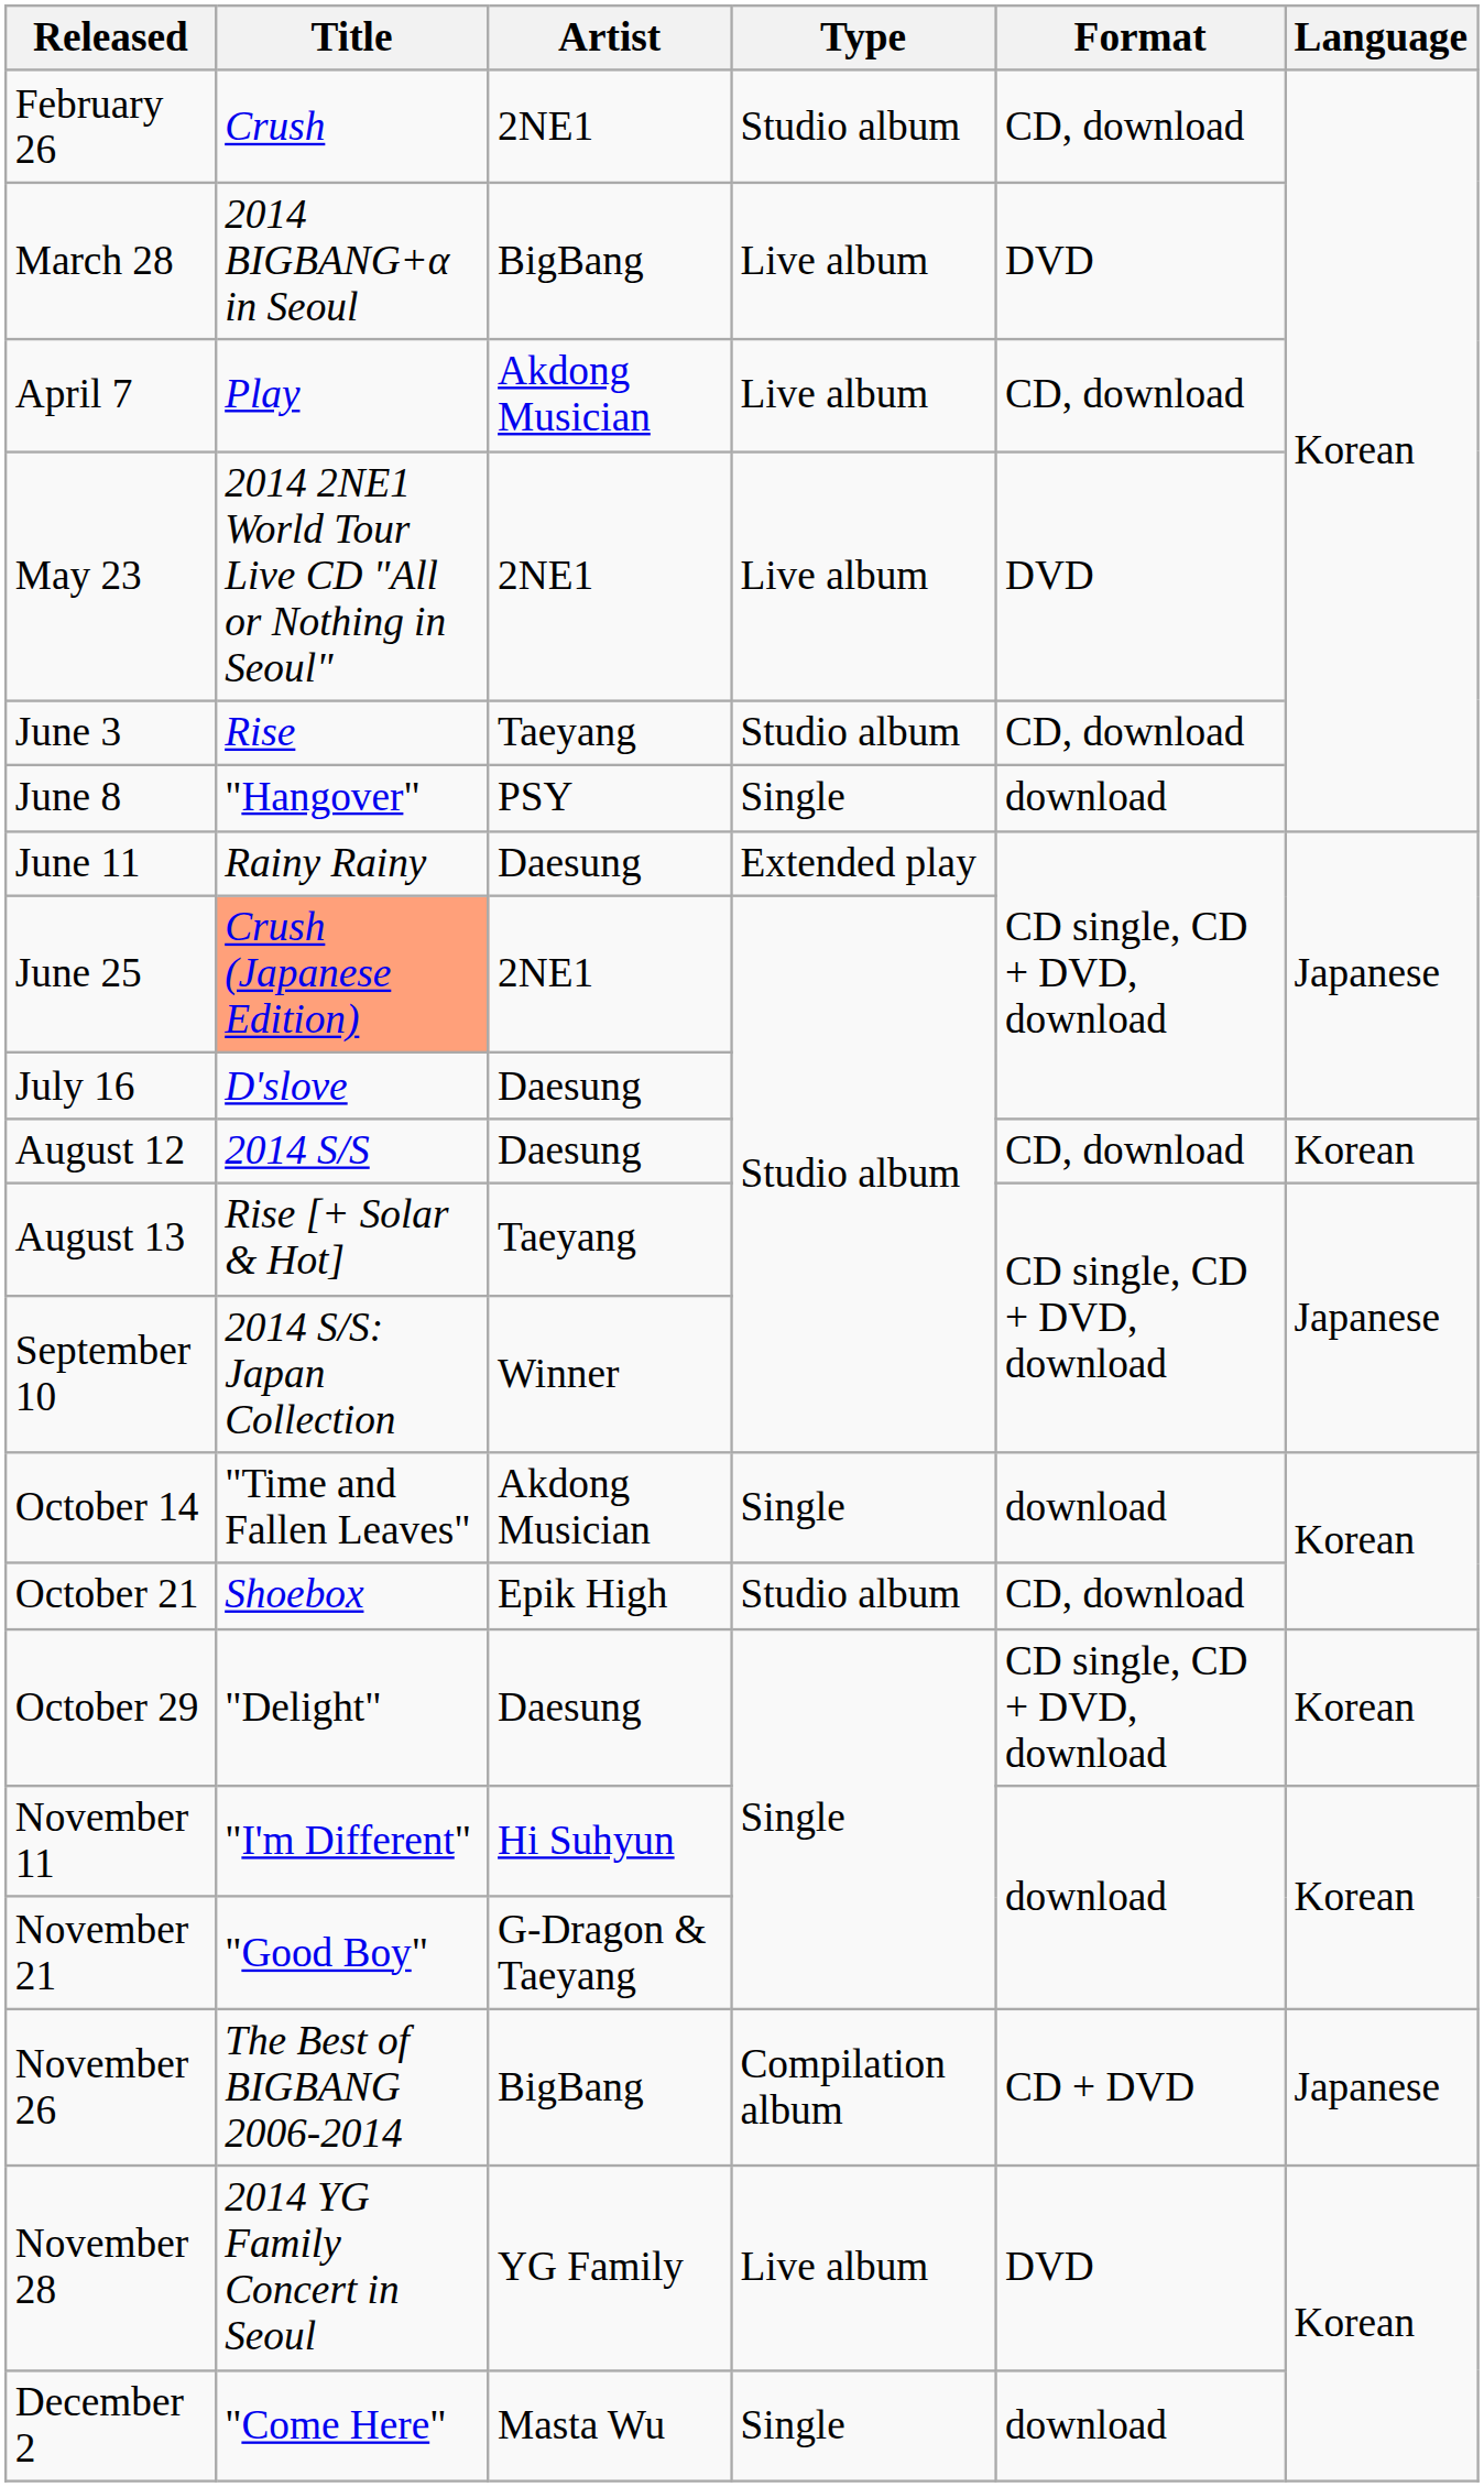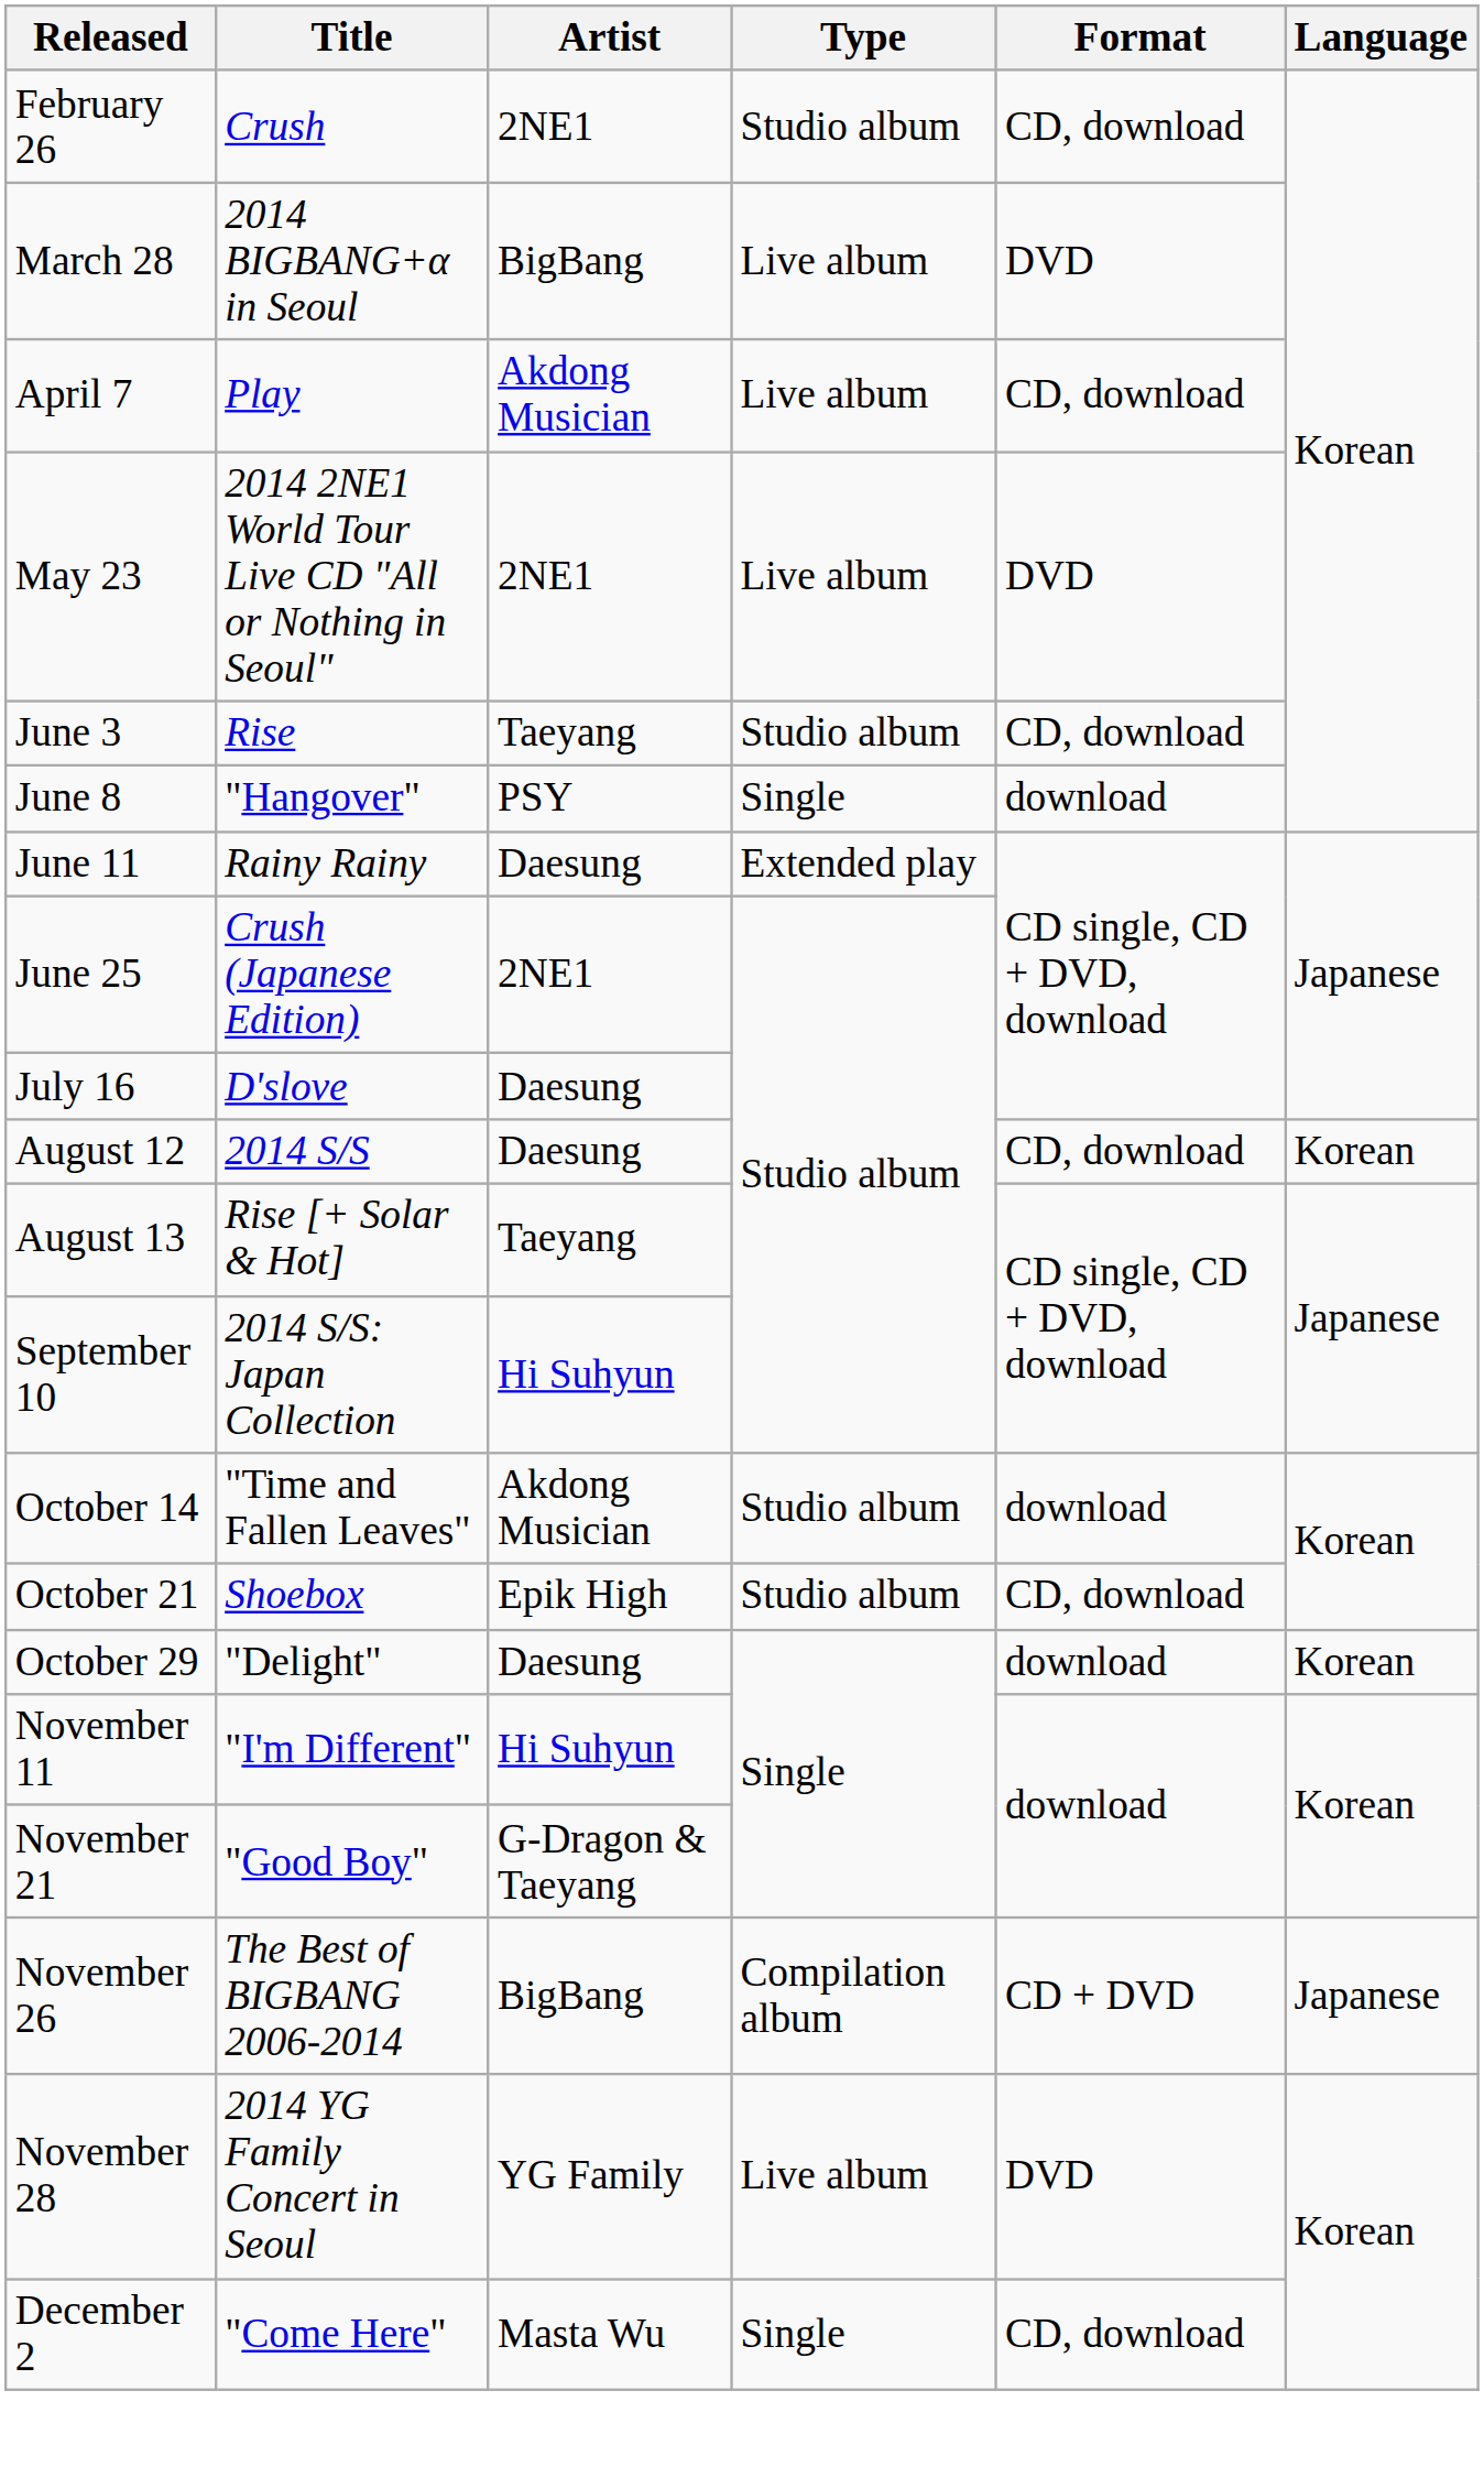 <table class="wikitable sortable" align="left center" style="width:65%;">
 <tr>
 <th style="width:15%;">Released</th>
 <th style="width:20%;">Title</th>
 <th style="width:20%;">Artist</th>
 <th style="width:20%;">Type</th>
 <th style="width:25%;">Format</th>
 <th style="width:20%;">Language</th>
 </tr>
 <tr>
 <td>February 26</td>
 <td><em><a href='#'>Crush</a></em></td>
 <td>2NE1</td>
 <td>Studio album</td>
 <td>CD, download</td>
 <td rowspan="6">Korean</td>
 </tr>
 <tr>
 <td>March 28</td>
 <td><em>2014 BIGBANG+α in Seoul</em></td>
 <td>BigBang</td>
 <td>Live album</td>
 <td>DVD</td>
 </tr>
 <tr>
 <td>April 7</td>
 <td><em><a href='#'>Play</a></em></td>
 <td><a href='#'>Akdong Musician</a></td>
 <td>Live album</td>
 <td>CD, download</td>
 </tr>
 <tr>
 <td>May 23</td>
 <td><em>2014 2NE1 World Tour Live CD "All or Nothing in Seoul"</em></td>
 <td>2NE1</td>
 <td>Live album</td>
 <td>DVD</td>
 </tr>
 <tr>
 <td>June 3</td>
 <td><em><a href='#'>Rise</a></em></td>
 <td>Taeyang</td>
 <td>Studio album</td>
 <td>CD, download</td>
 </tr>
 <tr>
 <td>June 8</td>
 <td>"<a href='#'>Hangover</a>"</td>
 <td>PSY</td>
 <td>Single</td>
 <td>download</td>
 </tr>
 <tr>
 <td>June 11</td>
 <td><em>Rainy Rainy</em></td>
 <td>Daesung</td>
 <td>Extended play</td>
 <td rowspan="3">CD single, CD + DVD, download</td>
 <td rowspan="3">Japanese</td>
 </tr>
 <tr>
 <td>June 25</td>
-<td style="background: lightsalmon;"><em><a href='#'>Crush (Japanese Edition)</a></em></td>
+<td><em><a href='#'>Crush (Japanese Edition)</a></em></td>
 <td>2NE1</td>
 <td rowspan="5">Studio album</td>
 </tr>
 <tr>
 <td>July 16</td>
 <td><em><a href='#'>D'slove</a></em></td>
 <td>Daesung</td>
 </tr>
 <tr>
 <td>August 12</td>
 <td><em><a href='#'>2014 S/S</a></em></td>
 <td>Daesung</td>
 <td>CD, download</td>
 <td>Korean</td>
 </tr>
 <tr>
 <td>August 13</td>
 <td><em>Rise [+ Solar & Hot]</em></td>
 <td>Taeyang</td>
 <td rowspan="2">CD single, CD + DVD, download</td>
 <td rowspan="2">Japanese</td>
 </tr>
 <tr>
 <td>September 10</td>
 <td><em>2014 S/S: Japan Collection</em></td>
-<td>Winner</td>
+<td><a href='#'>Hi Suhyun</a></td>
 </tr>
 <tr>
 <td>October 14</td>
 <td>"Time and Fallen Leaves"</td>
 <td>Akdong Musician</td>
-<td>Single</td>
+<td>Studio album</td>
 <td>download</td>
 <td rowspan="2">Korean</td>
 </tr>
 <tr>
 <td>October 21</td>
 <td><em><a href='#'>Shoebox</a></em></td>
 <td>Epik High</td>
 <td>Studio album</td>
 <td>CD, download</td>
 </tr>
 <tr>
 <td>October 29</td>
 <td>"Delight"</td>
 <td>Daesung</td>
 <td rowspan="3">Single</td>
-<td>CD single, CD + DVD, download</td>
+<td>download</td>
 <td>Korean</td>
 </tr>
 <tr>
 <td>November 11</td>
 <td>"<a href='#'>I'm Different</a>"</td>
 <td><a href='#'>Hi Suhyun</a></td>
 <td rowspan="2">download</td>
 <td rowspan="2">Korean</td>
 </tr>
 <tr>
 <td>November 21</td>
 <td>"<a href='#'>Good Boy</a>"</td>
 <td>G-Dragon & Taeyang</td>
 </tr>
 <tr>
 <td>November 26</td>
 <td><em>The Best of BIGBANG 2006-2014</em></td>
 <td>BigBang</td>
 <td>Compilation album</td>
 <td>CD + DVD</td>
 <td>Japanese</td>
 </tr>
 <tr>
 <td>November 28</td>
 <td><em>2014 YG Family Concert in Seoul</em></td>
 <td>YG Family</td>
 <td>Live album</td>
 <td>DVD</td>
 <td rowspan="2">Korean</td>
 </tr>
 <tr>
 <td>December 2</td>
 <td>"<a href='#'>Come Here</a>"</td>
 <td>Masta Wu</td>
 <td>Single</td>
-<td>download</td>
+<td>CD, download</td>
 </tr>
 </table>
